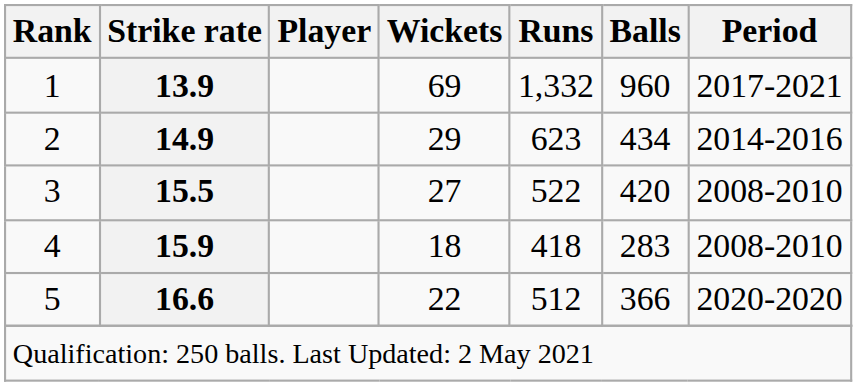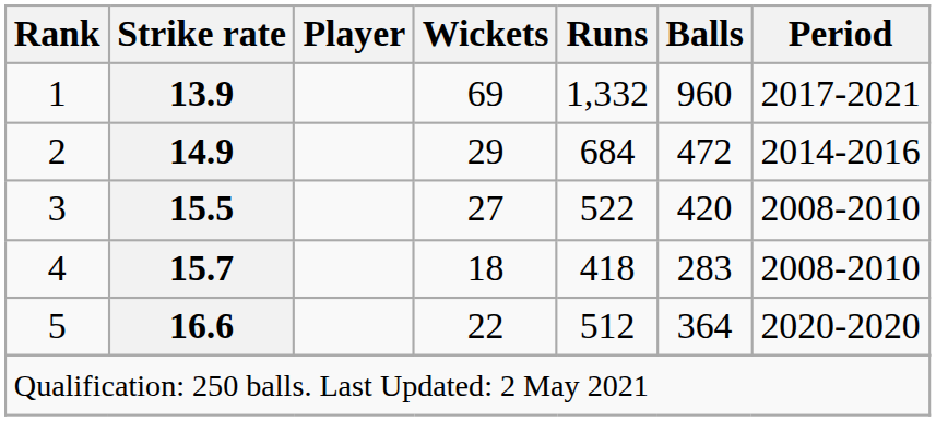 <table class="wikitable">
 <tr>
 <th>Rank</th>
 <th>Strike rate</th>
 <th>Player</th>
 <th>Wickets</th>
 <th>Runs</th>
 <th>Balls</th>
 <th>Period</th>
 </tr>
 <tr>
 <td align=center>1</td>
 <th scope=row style=text-align:center;>13.9</th>
 <td></td>
 <td align=center>69</td>
 <td align=center>1,332</td>
 <td align=center>960</td>
 <td>2017-2021</td>
 </tr>
 <tr>
 <td align=center>2</td>
 <th scope=row style=text-align:center;>14.9</th>
 <td></td>
 <td align=center>29</td>
-<td align=center>623</td>
-<td align=center>434</td>
+<td align=center>684</td>
+<td align=center>472</td>
 <td>2014-2016</td>
 </tr>
 <tr>
 <td align=center>3</td>
 <th scope=row style=text-align:center;>15.5</th>
 <td></td>
 <td align=center>27</td>
 <td align=center>522</td>
 <td align=center>420</td>
 <td>2008-2010</td>
 </tr>
 <tr>
 <td align=center>4</td>
-<th scope=row style=text-align:center;>15.9</th>
+<th scope=row style=text-align:center;>15.7</th>
 <td></td>
 <td align=center>18</td>
 <td align=center>418</td>
 <td align=center>283</td>
 <td>2008-2010</td>
 </tr>
 <tr>
 <td align=center>5</td>
 <th scope=row style=text-align:center;>16.6</th>
 <td></td>
 <td align=center>22</td>
 <td align=center>512</td>
-<td align=center>366</td>
+<td align=center>364</td>
 <td>2020-2020</td>
 </tr>
 <tr>
 </tr>
 <tr class=sortbottom>
 <td colspan=7><small>Qualification: 250 balls. Last Updated: 2 May 2021</small></td>
 </tr>
 </table>
